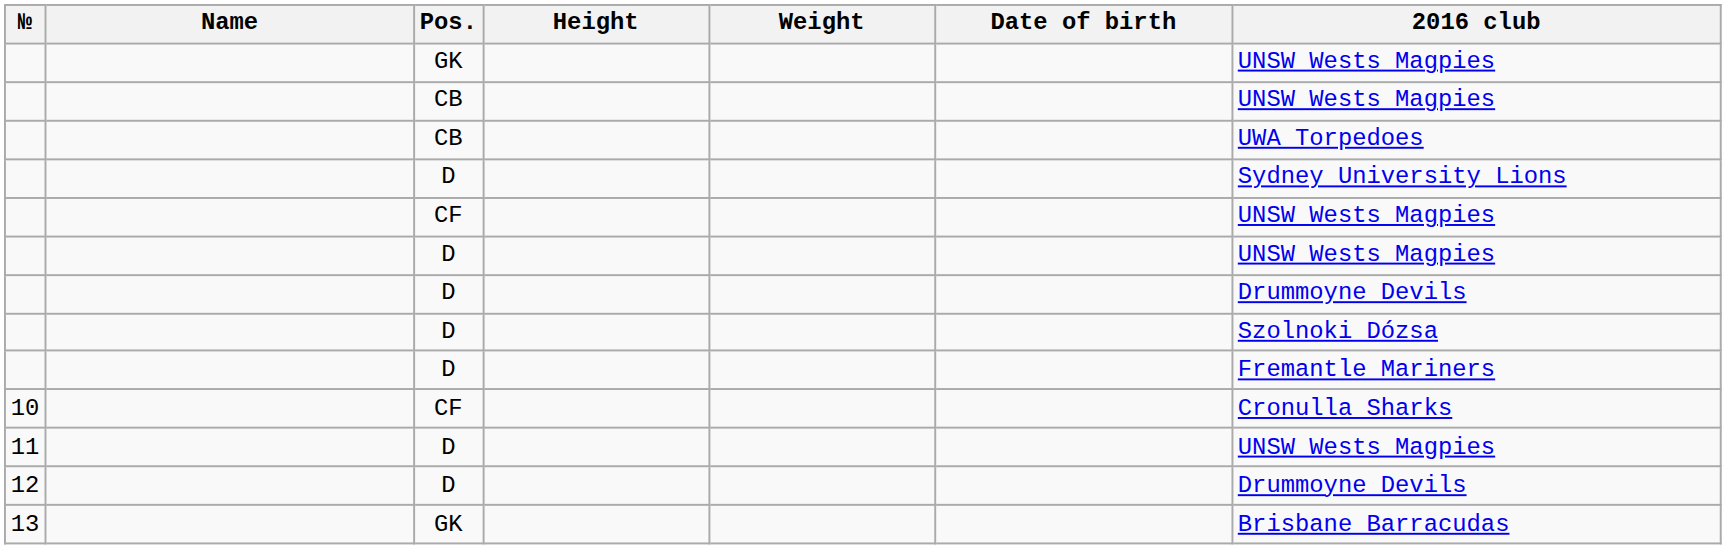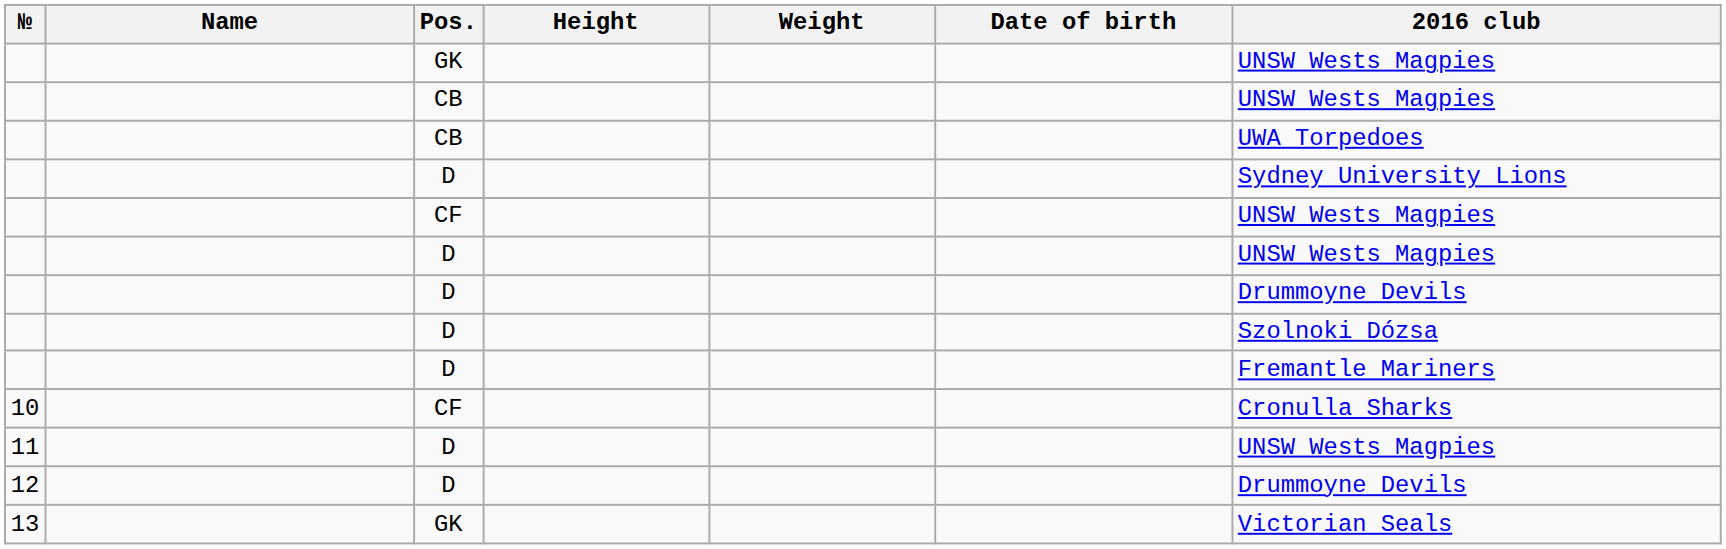 <table class="wikitable sortable" style="font-size:95%; text-align:center;">
 <tr>
 <th>№</th>
 <th style="width:15em">Name</th>
 <th>Pos.</th>
 <th style="width:9em">Height</th>
 <th style="width:9em">Weight</th>
 <th style="width:12em">Date of birth</th>
 <th style="width:20em">2016 club</th>
 </tr>
 <tr>
 <td></td>
 <td style="text-align:left;"></td>
 <td>GK</td>
 <td></td>
 <td></td>
 <td style="text-align:right;"></td>
 <td style="text-align:left;"> <a href='#'>UNSW Wests Magpies</a></td>
 </tr>
 <tr>
 <td></td>
 <td style="text-align:left;"></td>
 <td>CB</td>
 <td></td>
 <td></td>
 <td style="text-align:right;"></td>
 <td style="text-align:left;"> <a href='#'>UNSW Wests Magpies</a></td>
 </tr>
 <tr>
 <td></td>
 <td style="text-align:left;"></td>
 <td>CB</td>
 <td></td>
 <td></td>
 <td style="text-align:right;"></td>
 <td style="text-align:left;"> <a href='#'>UWA Torpedoes</a></td>
 </tr>
 <tr>
 <td></td>
 <td style="text-align:left;"></td>
 <td>D</td>
 <td></td>
 <td></td>
 <td style="text-align:right;"></td>
 <td style="text-align:left;"> <a href='#'>Sydney University Lions</a></td>
 </tr>
 <tr>
 <td></td>
 <td style="text-align:left;"></td>
 <td>CF</td>
 <td></td>
 <td></td>
 <td style="text-align:right;"></td>
 <td style="text-align:left;"> <a href='#'>UNSW Wests Magpies</a></td>
 </tr>
 <tr>
 <td></td>
 <td style="text-align:left;"></td>
 <td>D</td>
 <td></td>
 <td></td>
 <td style="text-align:right;"></td>
 <td style="text-align:left;"> <a href='#'>UNSW Wests Magpies</a></td>
 </tr>
 <tr>
 <td></td>
 <td style="text-align:left;"></td>
 <td>D</td>
 <td></td>
 <td></td>
 <td style="text-align:right;"></td>
 <td style="text-align:left;"> <a href='#'>Drummoyne Devils</a></td>
 </tr>
 <tr>
 <td></td>
 <td style="text-align:left;"></td>
 <td>D</td>
 <td></td>
 <td></td>
 <td style="text-align:right;"></td>
 <td style="text-align:left;"> <a href='#'>Szolnoki Dózsa</a></td>
 </tr>
 <tr>
 <td></td>
 <td style="text-align:left;"></td>
 <td>D</td>
 <td></td>
 <td></td>
 <td style="text-align:right;"></td>
 <td style="text-align:left;"> <a href='#'>Fremantle Mariners</a></td>
 </tr>
 <tr>
 <td>10</td>
 <td style="text-align:left;"></td>
 <td>CF</td>
 <td></td>
 <td></td>
 <td style="text-align:right;"></td>
 <td style="text-align:left;"> <a href='#'>Cronulla Sharks</a></td>
 </tr>
 <tr>
 <td>11</td>
 <td style="text-align:left;"></td>
 <td>D</td>
 <td></td>
 <td></td>
 <td style="text-align:right;"></td>
 <td style="text-align:left;"> <a href='#'>UNSW Wests Magpies</a></td>
 </tr>
 <tr>
 <td>12</td>
 <td style="text-align:left;"></td>
 <td>D</td>
 <td></td>
 <td></td>
 <td style="text-align:right;"></td>
 <td style="text-align:left;"> <a href='#'>Drummoyne Devils</a></td>
 </tr>
 <tr>
 <td>13</td>
 <td style="text-align:left;"></td>
 <td>GK</td>
 <td></td>
 <td></td>
 <td style="text-align:right;"></td>
-<td style="text-align:left;"> <a href='#'>Brisbane Barracudas</a></td>
+<td style="text-align:left;"> <a href='#'>Victorian Seals</a></td>
 </tr>
 </table>
